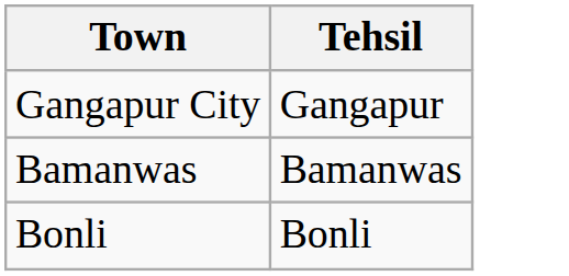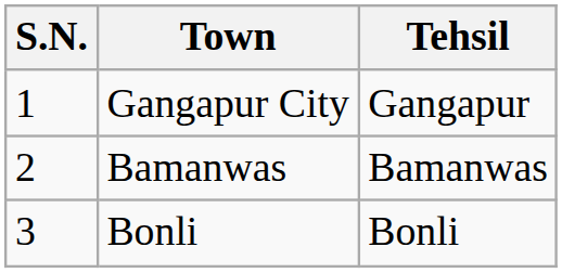 <table class="wikitable">
 <tr>
+<th>S.N.</th>
 <th>Town</th>
 <th>Tehsil</th>
 </tr>
 <tr>
+<td>1</td>
 <td>Gangapur City</td>
 <td>Gangapur</td>
 </tr>
 <tr>
+<td>2</td>
 <td>Bamanwas</td>
 <td>Bamanwas</td>
 </tr>
 <tr>
+<td>3</td>
 <td>Bonli</td>
 <td>Bonli</td>
 </tr>
 </table>
